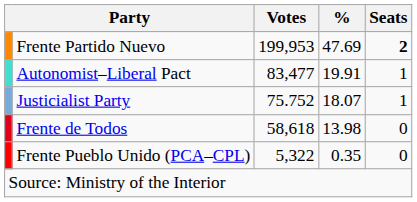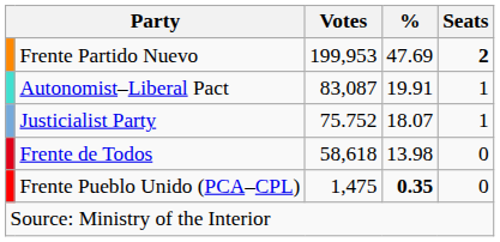 <table class=wikitable style=text-align:right>
 <tr>
 <th colspan=2>Party</th>
 <th>Votes</th>
 <th>%</th>
 <th>Seats</th>
 </tr>
 <tr>
 <td bgcolor=#FF8800></td>
 <td align=left>Frente Partido Nuevo</td>
 <td>199,953</td>
 <td>47.69</td>
 <td><strong>2</strong></td>
 </tr>
 <tr>
 <td bgcolor=#40e0d0></td>
 <td align=left><a href='#'>Autonomist</a>–<a href='#'>Liberal</a> Pact</td>
-<td>83,477</td>
+<td>83,087</td>
 <td>19.91</td>
 <td>1</td>
 </tr>
 <tr>
 <td bgcolor=#75AADB></td>
 <td align=left><a href='#'>Justicialist Party</a></td>
 <td>75.752</td>
 <td>18.07</td>
 <td>1</td>
 </tr>
 <tr>
 <td bgcolor=#E10019></td>
 <td align=left><a href='#'>Frente de Todos</a></td>
 <td>58,618</td>
 <td>13.98</td>
 <td>0</td>
 </tr>
 <tr>
 <td bgcolor=red></td>
 <td align=left>Frente Pueblo Unido (<a href='#'>PCA</a>–<a href='#'>CPL</a>)</td>
-<td>5,322</td>
-<td>0.35</td>
+<td>1,475</td>
+<td><strong>0.35</strong></td>
 <td>0</td>
 </tr>
 <tr>
 <td colspan="5" align="left">Source: Ministry of the Interior</td>
 </tr>
 </table>
